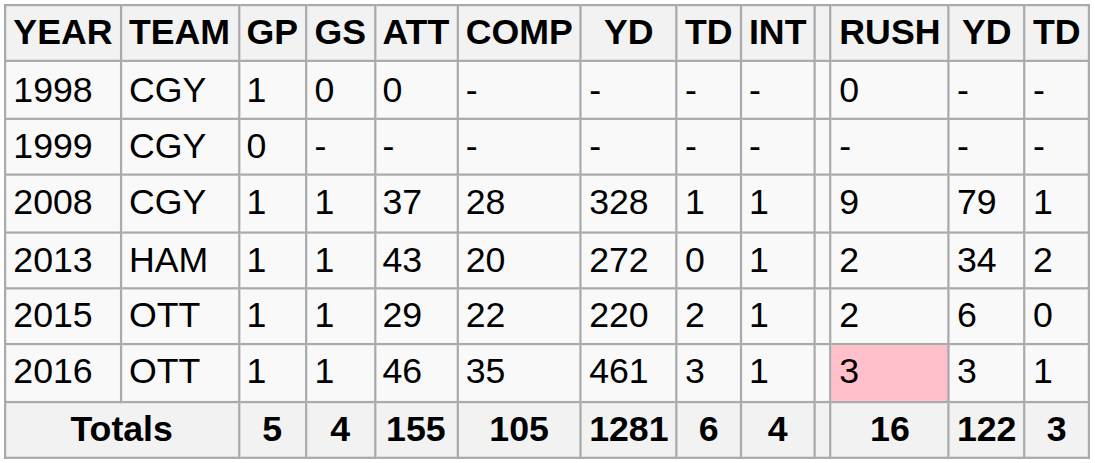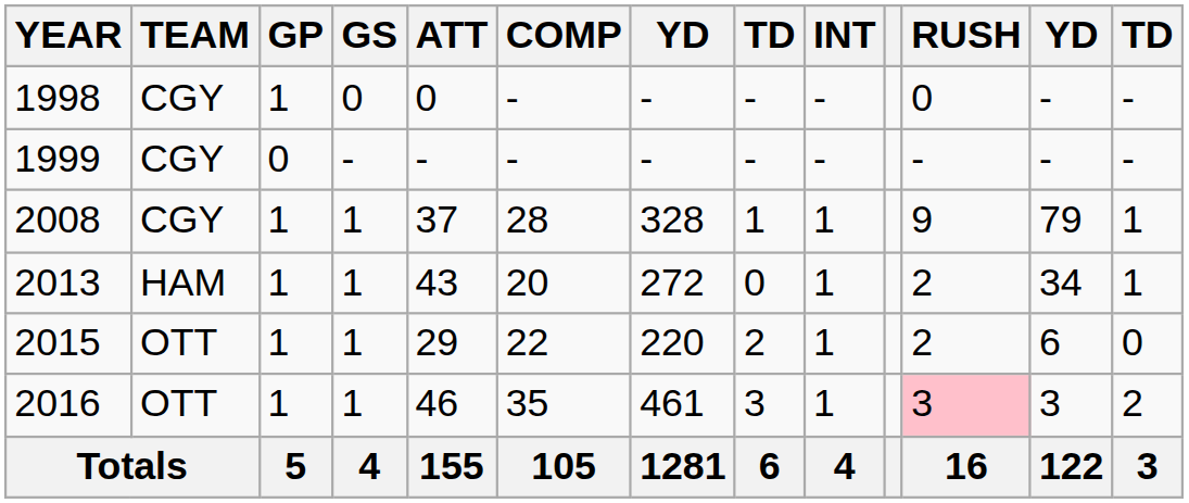 <table class="wikitable">
 <tr>
 <th>YEAR</th>
 <th>TEAM</th>
 <th>GP</th>
 <th>GS</th>
 <th>ATT</th>
 <th>COMP</th>
 <th>YD</th>
 <th>TD</th>
 <th>INT</th>
 <th></th>
 <th>RUSH</th>
 <th>YD</th>
 <th>TD</th>
 </tr>
 <tr>
 <td>1998</td>
 <td>CGY</td>
 <td>1</td>
 <td>0</td>
 <td>0</td>
 <td>-</td>
 <td>-</td>
 <td>-</td>
 <td>-</td>
 <td></td>
 <td>0</td>
 <td>-</td>
 <td>-</td>
 </tr>
 <tr>
 <td>1999</td>
 <td>CGY</td>
 <td>0</td>
 <td>-</td>
 <td>-</td>
 <td>-</td>
 <td>-</td>
 <td>-</td>
 <td>-</td>
 <td></td>
 <td>-</td>
 <td>-</td>
 <td>-</td>
 </tr>
 <tr>
 <td>2008</td>
 <td>CGY</td>
 <td>1</td>
 <td>1</td>
 <td>37</td>
 <td>28</td>
 <td>328</td>
 <td>1</td>
 <td>1</td>
 <td></td>
 <td>9</td>
 <td>79</td>
 <td>1</td>
 </tr>
 <tr>
 <td>2013</td>
 <td>HAM</td>
 <td>1</td>
 <td>1</td>
 <td>43</td>
 <td>20</td>
 <td>272</td>
 <td>0</td>
 <td>1</td>
 <td></td>
 <td>2</td>
 <td>34</td>
-<td>2</td>
+<td>1</td>
 </tr>
 <tr>
 <td>2015</td>
 <td>OTT</td>
 <td>1</td>
 <td>1</td>
 <td>29</td>
 <td>22</td>
 <td>220</td>
 <td>2</td>
 <td>1</td>
 <td></td>
 <td>2</td>
 <td>6</td>
 <td>0</td>
 </tr>
 <tr>
 <td>2016</td>
 <td>OTT</td>
 <td>1</td>
 <td>1</td>
 <td>46</td>
 <td>35</td>
 <td>461</td>
 <td>3</td>
 <td>1</td>
 <td></td>
 <td style="background: pink;">3</td>
 <td>3</td>
-<td>1</td>
+<td>2</td>
 </tr>
 <tr>
 <th colspan="2">Totals</th>
 <th>5</th>
 <th>4</th>
 <th>155</th>
 <th>105</th>
 <th>1281</th>
 <th>6</th>
 <th>4</th>
 <th></th>
 <th>16</th>
 <th>122</th>
 <th>3</th>
 </tr>
 </table>
